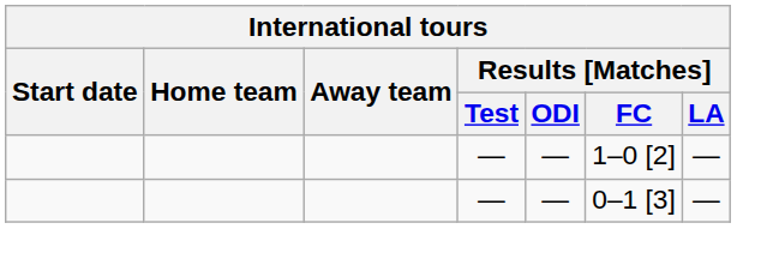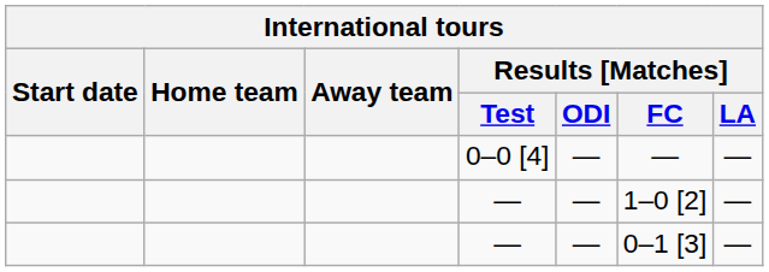 <table class="wikitable">
 <tr>
 <th colspan="7">International tours</th>
 </tr>
 <tr>
 <th rowspan="2">Start date</th>
 <th rowspan="2">Home team</th>
 <th rowspan="2">Away team</th>
 <th colspan="4">Results [Matches]</th>
 </tr>
 <tr>
 <th><a href='#'>Test</a></th>
 <th><a href='#'>ODI</a></th>
 <th><a href='#'>FC</a></th>
 <th><a href='#'>LA</a></th>
 </tr>
 <tr>
 <td><a href='#'></a></td>
 <td></td>
 <td></td>
+<td>0–0 [4]</td>
+<td ; style="text-align:center">—</td>
+<td ; style="text-align:center">—</td>
+<td ; style="text-align:center">—</td>
+</tr>
+<tr>
+<td><a href='#'></a></td>
+<td></td>
+<td></td>
 <td ; style="text-align:center">—</td>
 <td ; style="text-align:center">—</td>
 <td>1–0 [2]</td>
 <td ; style="text-align:center">—</td>
 </tr>
 <tr>
 <td><a href='#'></a></td>
 <td></td>
 <td></td>
 <td ; style="text-align:center">—</td>
 <td ; style="text-align:center">—</td>
 <td>0–1 [3]</td>
 <td ; style="text-align:center">—</td>
 </tr>
 </table>
